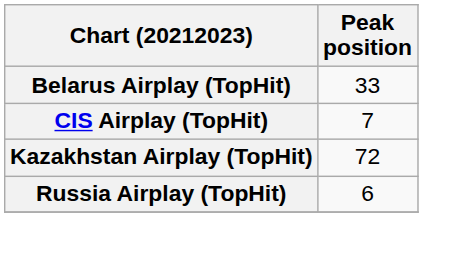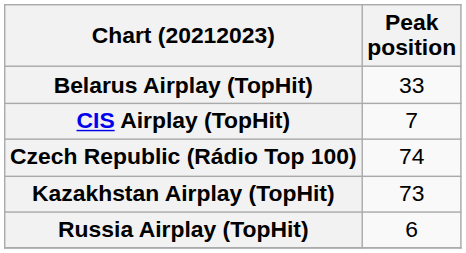 <table class="wikitable plainrowheaders sortable" style="text-align:center">
 <tr>
 <th scope="col">Chart (20212023)</th>
 <th scope="col">Peak<br>position</th>
 </tr>
 <tr>
 <th scope="row">Belarus Airplay (TopHit)</th>
 <td>33</td>
 </tr>
 <tr>
 <th scope="row"><a href='#'>CIS</a> Airplay (TopHit)</th>
 <td>7</td>
 </tr>
 <tr>
+<th scope="row">Czech Republic (Rádio Top 100)</th>
+<td>74</td>
+</tr>
+<tr>
 <th scope="row">Kazakhstan Airplay (TopHit)</th>
-<td>72</td>
+<td>73</td>
 </tr>
 <tr>
 <th scope="row">Russia Airplay (TopHit)</th>
 <td>6</td>
 </tr>
 <tr>
 </tr>
 </table>
